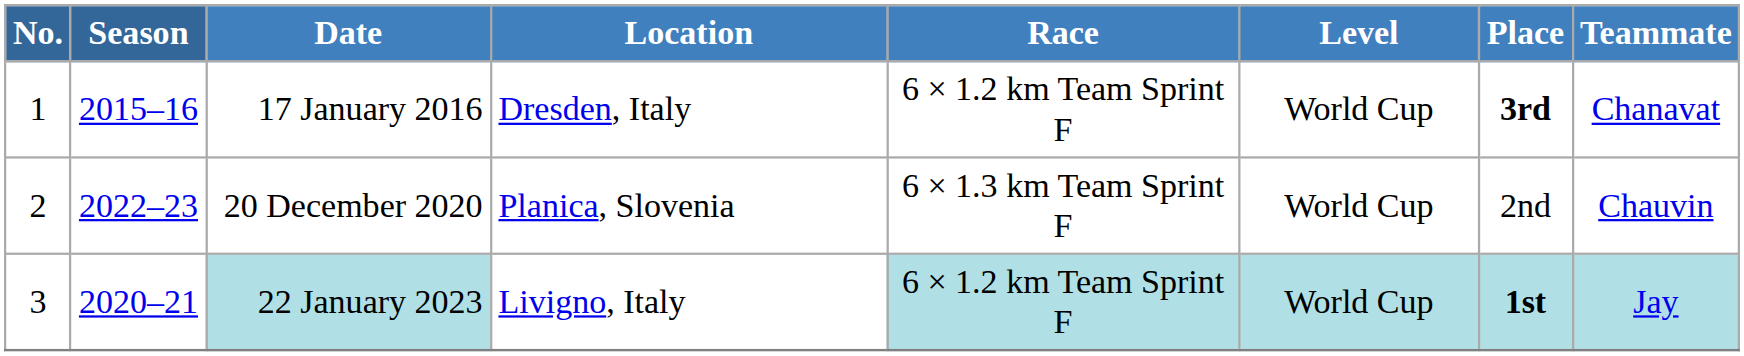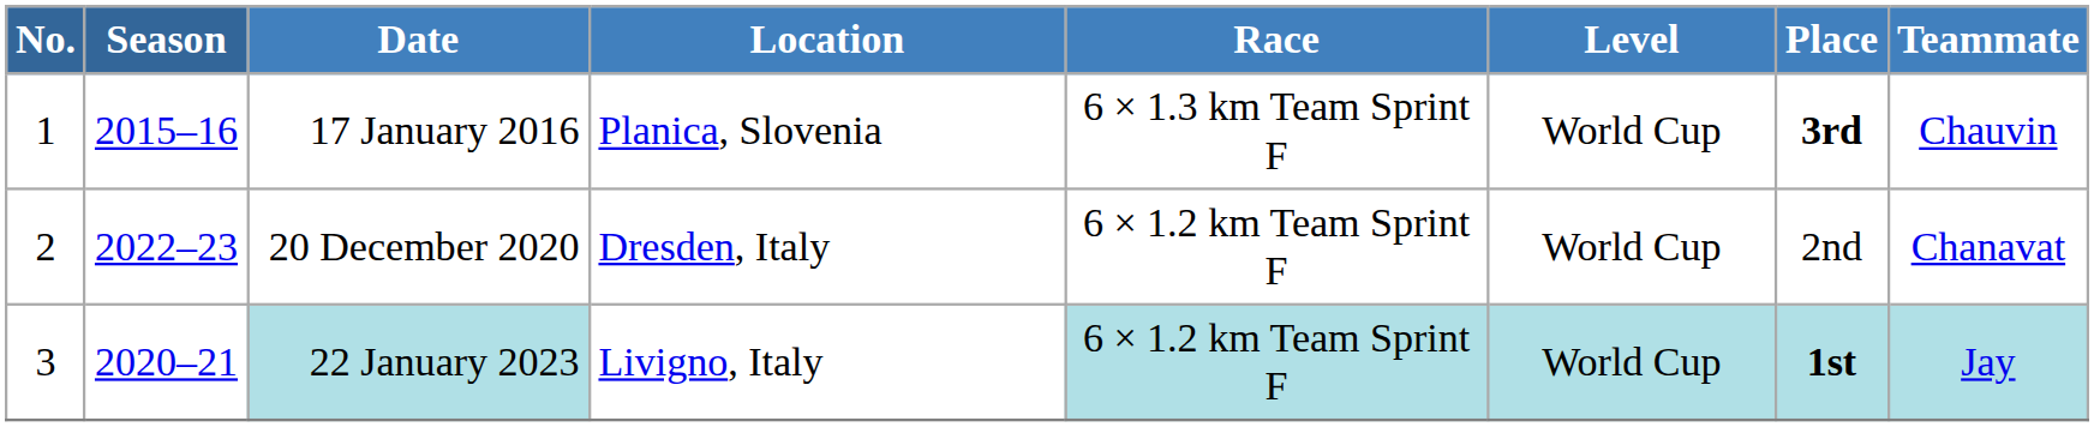 <table class="wikitable sortable" style="font-size:95%; text-align:center; border:grey solid 1px; border-collapse:collapse; background:#ffffff;">
 <tr style="background:#efefef;">
 <th style="background-color:#369; color:white;">No.</th>
 <th style="background-color:#369; color:white;">Season</th>
 <th style="background-color:#4180be; color:white; width:120px;">Date</th>
 <th style="background-color:#4180be; color:white; width:170px;">Location</th>
 <th style="background-color:#4180be; color:white; width:150px;">Race</th>
 <th style="background-color:#4180be; color:white; width:100px;">Level</th>
 <th style="background-color:#4180be; color:white;">Place</th>
 <th style="background-color:#4180be; color:white;">Teammate</th>
 </tr>
 <tr>
 <td align=center>1</td>
 <td><a href='#'>2015–16</a></td>
 <td align= right>17 January 2016</td>
-<td align=left> <a href='#'>Dresden</a>, Italy</td>
-<td>6 × 1.2 km Team Sprint F</td>
+<td align=left> <a href='#'>Planica</a>, Slovenia</td>
+<td>6 × 1.3 km Team Sprint F</td>
 <td>World Cup</td>
 <td><strong>3rd</strong></td>
-<td><a href='#'>Chanavat</a></td>
+<td><a href='#'>Chauvin</a></td>
 </tr>
 <tr>
 <td align=center>2</td>
 <td rowspan=1 align=center><a href='#'>2022–23</a></td>
 <td align=right>20 December 2020</td>
-<td align=left> <a href='#'>Planica</a>, Slovenia</td>
-<td>6 × 1.3 km Team Sprint F</td>
+<td align=left> <a href='#'>Dresden</a>, Italy</td>
+<td>6 × 1.2 km Team Sprint F</td>
 <td>World Cup</td>
 <td>2nd</td>
-<td><a href='#'>Chauvin</a></td>
+<td><a href='#'>Chanavat</a></td>
 </tr>
 <tr>
 <td align=center>3</td>
 <td rowspan=1 align=center><a href='#'>2020–21</a></td>
 <td bgcolor="#BOEOE6" align=right>22 January 2023</td>
 <td align=left> <a href='#'>Livigno</a>, Italy</td>
 <td bgcolor="#BOEOE6">6 × 1.2 km Team Sprint F</td>
 <td bgcolor="#BOEOE6">World Cup</td>
 <td bgcolor="#BOEOE6"><strong>1st</strong></td>
 <td bgcolor="#BOEOE6"><a href='#'>Jay</a></td>
 </tr>
 <tr>
 </tr>
 </table>
